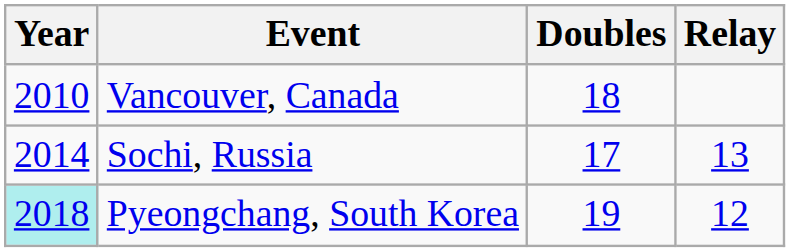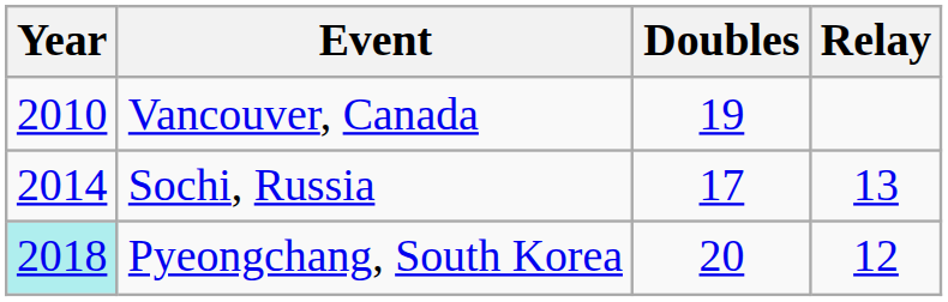 <table class="wikitable sortable" style="text-align:center;">
 <tr>
 <th>Year</th>
 <th>Event</th>
 <th>Doubles</th>
 <th>Relay</th>
 </tr>
 <tr>
 <td><a href='#'>2010</a></td>
 <td style="text-align:left;"> <a href='#'>Vancouver</a>, <a href='#'>Canada</a></td>
-<td><a href='#'>18</a></td>
+<td><a href='#'>19</a></td>
 <td></td>
 </tr>
 <tr>
 <td><a href='#'>2014</a></td>
 <td style="text-align:left;"> <a href='#'>Sochi</a>, <a href='#'>Russia</a></td>
 <td><a href='#'>17</a></td>
 <td><a href='#'>13</a></td>
 </tr>
 <tr>
 <td style="background: paleturquoise;"><a href='#'>2018</a></td>
 <td style="text-align:left;"> <a href='#'>Pyeongchang</a>, <a href='#'>South Korea</a></td>
-<td><a href='#'>19</a></td>
+<td><a href='#'>20</a></td>
 <td><a href='#'>12</a></td>
 </tr>
 </table>
